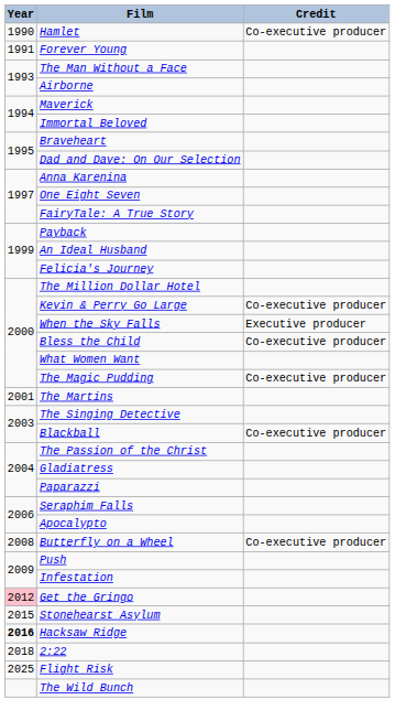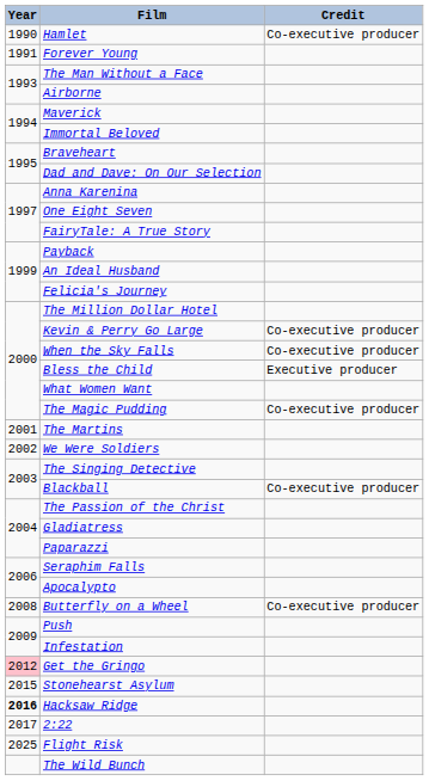 <table class="wikitable" style="font-size:100%;">
 <tr>
 <th style="background:#B0C4DE;">Year</th>
 <th style="background:#B0C4DE;">Film</th>
 <th style="background:#B0C4DE;">Credit</th>
 </tr>
 <tr>
 <td>1990</td>
 <td><em><a href='#'>Hamlet</a></em></td>
 <td>Co-executive producer</td>
 </tr>
 <tr>
 <td>1991</td>
 <td><em><a href='#'>Forever Young</a></em></td>
 <td></td>
 </tr>
 <tr>
 <td rowspan=2>1993</td>
 <td><em><a href='#'>The Man Without a Face</a></em></td>
 <td></td>
 </tr>
 <tr>
 <td><em><a href='#'>Airborne</a></em></td>
 <td></td>
 </tr>
 <tr>
 <td rowspan=2>1994</td>
 <td><em><a href='#'>Maverick</a></em></td>
 <td></td>
 </tr>
 <tr>
 <td><em><a href='#'>Immortal Beloved</a></em></td>
 <td></td>
 </tr>
 <tr>
 <td rowspan=2>1995</td>
 <td><em><a href='#'>Braveheart</a></em></td>
 <td></td>
 </tr>
 <tr>
 <td><em><a href='#'>Dad and Dave: On Our Selection</a></em></td>
 <td></td>
 </tr>
 <tr>
 <td rowspan=3>1997</td>
 <td><em><a href='#'>Anna Karenina</a></em></td>
 <td></td>
 </tr>
 <tr>
 <td><em><a href='#'>One Eight Seven</a></em></td>
 <td></td>
 </tr>
 <tr>
 <td><em><a href='#'>FairyTale: A True Story</a></em></td>
 <td></td>
 </tr>
 <tr>
 <td rowspan=3>1999</td>
 <td><em><a href='#'>Payback</a></em></td>
 <td></td>
 </tr>
 <tr>
 <td><em><a href='#'>An Ideal Husband</a></em></td>
 <td></td>
 </tr>
 <tr>
 <td><em><a href='#'>Felicia's Journey</a></em></td>
 <td></td>
 </tr>
 <tr>
 <td rowspan=6>2000</td>
 <td><em><a href='#'>The Million Dollar Hotel</a></em></td>
 <td></td>
 </tr>
 <tr>
 <td><em><a href='#'>Kevin & Perry Go Large</a></em></td>
 <td>Co-executive producer</td>
 </tr>
 <tr>
 <td><em><a href='#'>When the Sky Falls</a></em></td>
-<td>Executive producer</td>
+<td>Co-executive producer</td>
 </tr>
 <tr>
 <td><em><a href='#'>Bless the Child</a></em></td>
-<td>Co-executive producer</td>
+<td>Executive producer</td>
 </tr>
 <tr>
 <td><em><a href='#'>What Women Want</a></em></td>
 <td></td>
 </tr>
 <tr>
 <td><em><a href='#'>The Magic Pudding</a></em></td>
 <td>Co-executive producer</td>
 </tr>
 <tr>
 <td>2001</td>
 <td><em><a href='#'>The Martins</a></em></td>
+<td></td>
+</tr>
+<tr>
+<td>2002</td>
+<td><em><a href='#'>We Were Soldiers</a></em></td>
 <td></td>
 </tr>
 <tr>
 <td rowspan=2>2003</td>
 <td><em><a href='#'>The Singing Detective</a></em></td>
 <td></td>
 </tr>
 <tr>
 <td><em><a href='#'>Blackball</a></em></td>
 <td>Co-executive producer</td>
 </tr>
 <tr>
 <td rowspan=3>2004</td>
 <td><em><a href='#'>The Passion of the Christ</a></em></td>
 <td></td>
 </tr>
 <tr>
 <td><em><a href='#'>Gladiatress</a></em></td>
 <td></td>
 </tr>
 <tr>
 <td><em><a href='#'>Paparazzi</a></em></td>
 <td></td>
 </tr>
 <tr>
 <td rowspan=2>2006</td>
 <td><em><a href='#'>Seraphim Falls</a></em></td>
 <td></td>
 </tr>
 <tr>
 <td><em><a href='#'>Apocalypto</a></em></td>
 <td></td>
 </tr>
 <tr>
 <td>2008</td>
 <td><em><a href='#'>Butterfly on a Wheel</a></em></td>
 <td>Co-executive producer</td>
 </tr>
 <tr>
 <td rowspan=2>2009</td>
 <td><em><a href='#'>Push</a></em></td>
 <td></td>
 </tr>
 <tr>
 <td><em><a href='#'>Infestation</a></em></td>
 <td></td>
 </tr>
 <tr>
 <td style="background: pink;">2012</td>
 <td><em><a href='#'>Get the Gringo</a></em></td>
 <td></td>
 </tr>
 <tr>
 <td>2015</td>
 <td><em><a href='#'>Stonehearst Asylum</a></em></td>
 <td></td>
 </tr>
 <tr>
 <td><strong>2016</strong></td>
 <td><em><a href='#'>Hacksaw Ridge</a></em></td>
 <td></td>
 </tr>
 <tr>
-<td>2018</td>
+<td>2017</td>
 <td><em><a href='#'>2:22</a></em></td>
 <td></td>
 </tr>
 <tr>
 <td>2025</td>
 <td><em><a href='#'>Flight Risk</a></em></td>
 <td></td>
 </tr>
 <tr>
 <td></td>
 <td><em><a href='#'>The Wild Bunch</a></em></td>
 <td></td>
 </tr>
 </table>
